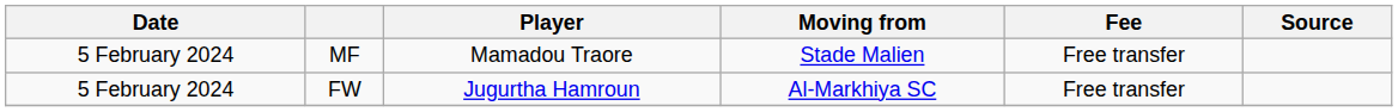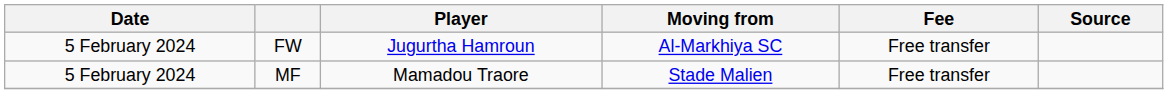 <table class="wikitable sortable" style="width:70%; text-align:center; font-size:85%; text-align:centre;">
 <tr>
 <th>Date</th>
 <th></th>
 <th>Player</th>
 <th>Moving from</th>
 <th>Fee</th>
 <th>Source</th>
 </tr>
 <tr>
 <td>5 February 2024</td>
+<td>FW</td>
+<td> <a href='#'>Jugurtha Hamroun</a></td>
+<td> <a href='#'>Al-Markhiya SC</a></td>
+<td>Free transfer</td>
+<td></td>
+</tr>
+<tr>
+<td>5 February 2024</td>
 <td>MF</td>
 <td> Mamadou Traore</td>
 <td> <a href='#'>Stade Malien</a></td>
 <td>Free transfer</td>
 <td></td>
 </tr>
 <tr>
-<td>5 February 2024</td>
-<td>FW</td>
-<td> <a href='#'>Jugurtha Hamroun</a></td>
-<td> <a href='#'>Al-Markhiya SC</a></td>
-<td>Free transfer</td>
-<td></td>
-</tr>
-<tr>
 </tr>
 </table>
